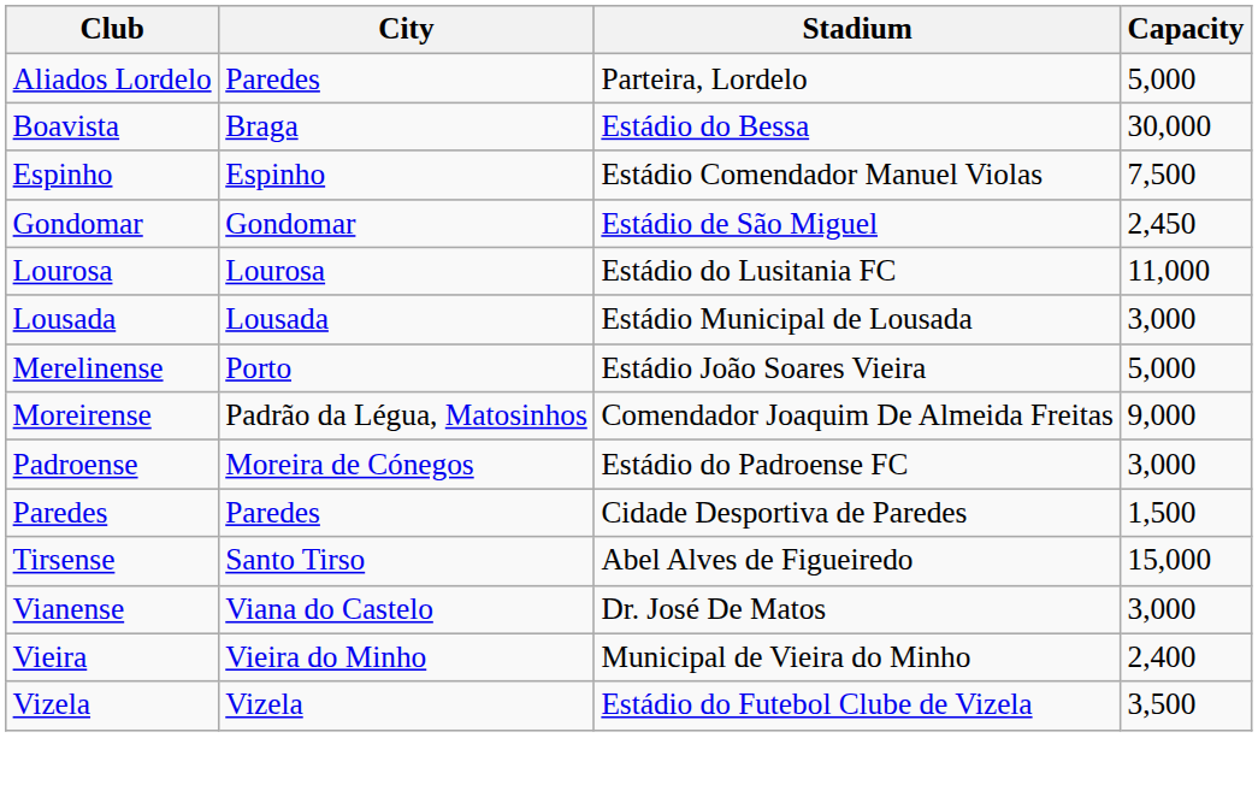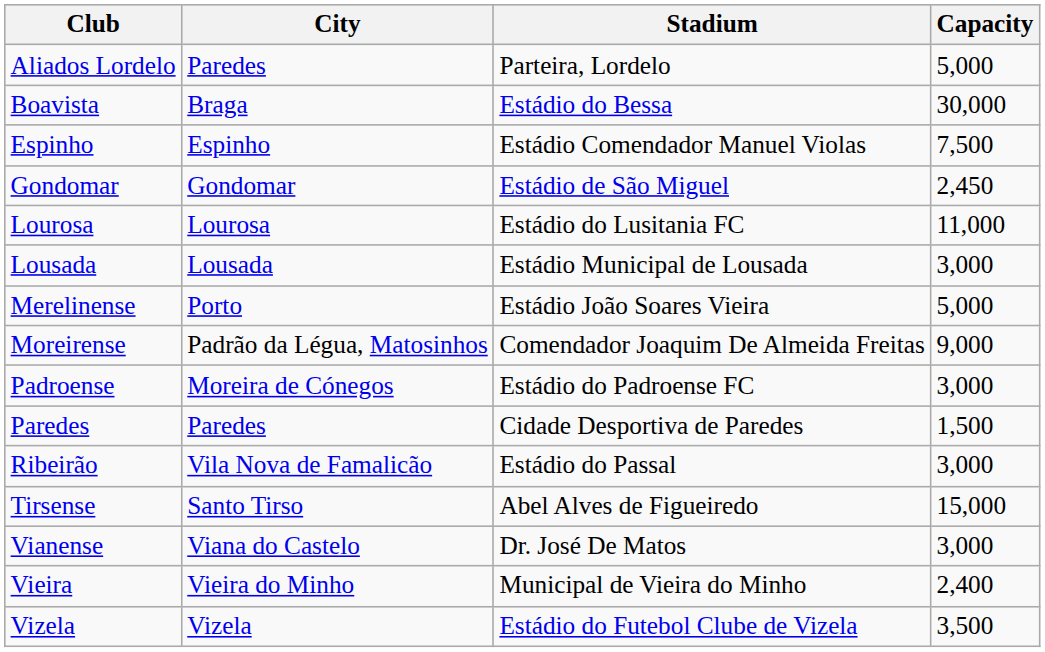 <table class="wikitable sortable">
 <tr>
 <th>Club</th>
 <th>City</th>
 <th>Stadium</th>
 <th>Capacity</th>
 </tr>
 <tr>
 <td> <a href='#'>Aliados Lordelo</a></td>
 <td><a href='#'>Paredes</a></td>
 <td>Parteira, Lordelo</td>
 <td>5,000</td>
 </tr>
 <tr>
 <td> <a href='#'>Boavista</a></td>
 <td><a href='#'>Braga</a></td>
 <td><a href='#'>Estádio do Bessa</a></td>
 <td>30,000</td>
 </tr>
 <tr>
 <td> <a href='#'>Espinho</a></td>
 <td><a href='#'>Espinho</a></td>
 <td>Estádio Comendador Manuel Violas</td>
 <td>7,500</td>
 </tr>
 <tr>
 <td> <a href='#'>Gondomar</a></td>
 <td><a href='#'>Gondomar</a></td>
 <td><a href='#'>Estádio de São Miguel</a></td>
 <td>2,450</td>
 </tr>
 <tr>
 <td> <a href='#'>Lourosa</a></td>
 <td><a href='#'>Lourosa</a></td>
 <td>Estádio do Lusitania FC</td>
 <td>11,000</td>
 </tr>
 <tr>
 <td> <a href='#'>Lousada</a></td>
 <td><a href='#'>Lousada</a></td>
 <td>Estádio Municipal de Lousada</td>
 <td>3,000</td>
 </tr>
 <tr>
 <td> <a href='#'>Merelinense</a></td>
 <td><a href='#'>Porto</a></td>
 <td>Estádio João Soares Vieira</td>
 <td>5,000</td>
 </tr>
 <tr>
 <td> <a href='#'>Moreirense</a></td>
 <td>Padrão da Légua, <a href='#'>Matosinhos</a></td>
 <td>Comendador Joaquim De Almeida Freitas</td>
 <td>9,000</td>
 </tr>
 <tr>
 <td> <a href='#'>Padroense</a></td>
 <td><a href='#'>Moreira de Cónegos</a></td>
 <td>Estádio do Padroense FC</td>
 <td>3,000</td>
 </tr>
 <tr>
 <td> <a href='#'>Paredes</a></td>
 <td><a href='#'>Paredes</a></td>
 <td>Cidade Desportiva de Paredes</td>
 <td>1,500</td>
 </tr>
 <tr>
+<td> <a href='#'>Ribeirão</a></td>
+<td><a href='#'>Vila Nova de Famalicão</a></td>
+<td>Estádio do Passal</td>
+<td>3,000</td>
+</tr>
+<tr>
 <td> <a href='#'>Tirsense</a></td>
 <td><a href='#'>Santo Tirso</a></td>
 <td>Abel Alves de Figueiredo</td>
 <td>15,000</td>
 </tr>
 <tr>
 <td> <a href='#'>Vianense</a></td>
 <td><a href='#'>Viana do Castelo</a></td>
 <td>Dr. José De Matos</td>
 <td>3,000</td>
 </tr>
 <tr>
 <td> <a href='#'>Vieira</a></td>
 <td><a href='#'>Vieira do Minho</a></td>
 <td>Municipal de Vieira do Minho</td>
 <td>2,400</td>
 </tr>
 <tr>
 <td> <a href='#'>Vizela</a></td>
 <td><a href='#'>Vizela</a></td>
 <td><a href='#'>Estádio do Futebol Clube de Vizela</a></td>
 <td>3,500</td>
 </tr>
 </table>
